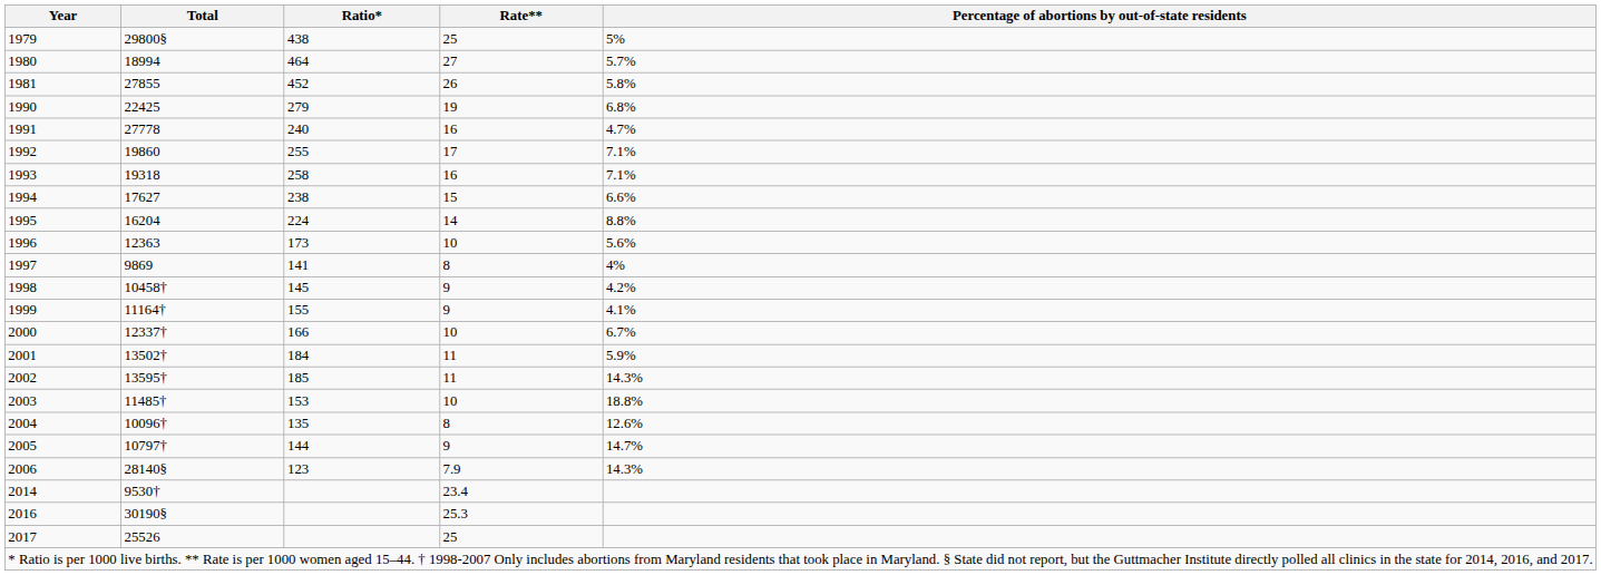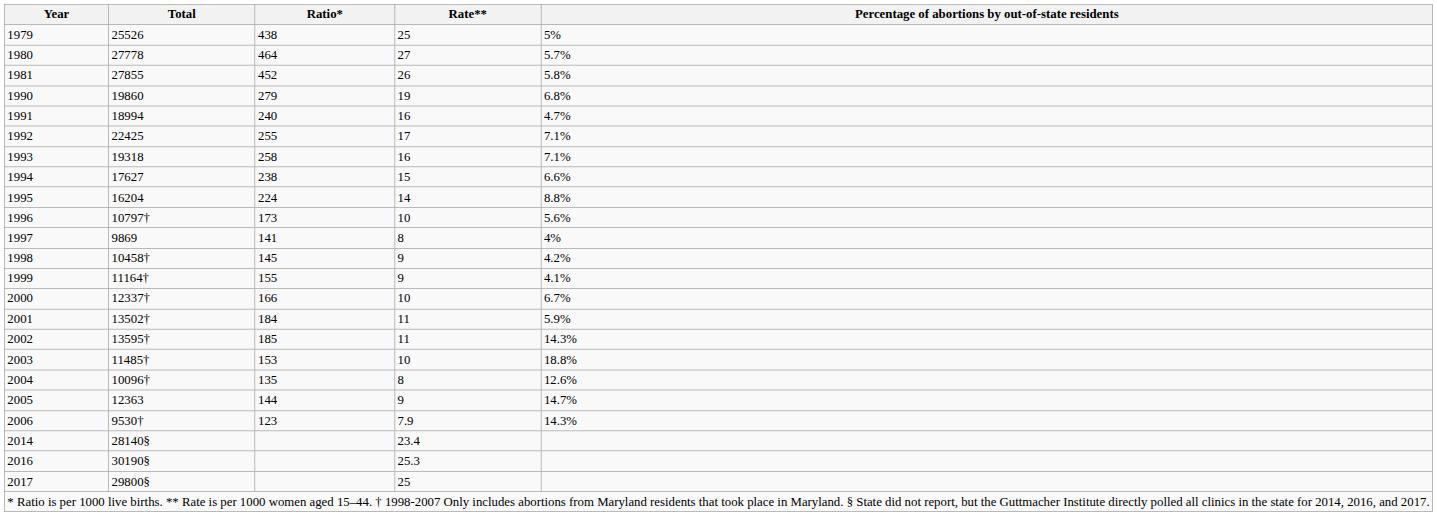 <table class="wikitable">
 <tr>
 <th>Year</th>
 <th>Total</th>
 <th>Ratio*</th>
 <th>Rate**</th>
 <th>Percentage of abortions by out-of-state residents</th>
 </tr>
 <tr>
 <td>1979</td>
-<td>29800§</td>
+<td>25526</td>
 <td>438</td>
 <td>25</td>
 <td>5%</td>
 </tr>
 <tr>
 <td>1980</td>
-<td>18994</td>
+<td>27778</td>
 <td>464</td>
 <td>27</td>
 <td>5.7%</td>
 </tr>
 <tr>
 <td>1981</td>
 <td>27855</td>
 <td>452</td>
 <td>26</td>
 <td>5.8%</td>
 </tr>
 <tr>
 <td>1990</td>
-<td>22425</td>
+<td>19860</td>
 <td>279</td>
 <td>19</td>
 <td>6.8%</td>
 </tr>
 <tr>
 <td>1991</td>
-<td>27778</td>
+<td>18994</td>
 <td>240</td>
 <td>16</td>
 <td>4.7%</td>
 </tr>
 <tr>
 <td>1992</td>
-<td>19860</td>
+<td>22425</td>
 <td>255</td>
 <td>17</td>
 <td>7.1%</td>
 </tr>
 <tr>
 <td>1993</td>
 <td>19318</td>
 <td>258</td>
 <td>16</td>
 <td>7.1%</td>
 </tr>
 <tr>
 <td>1994</td>
 <td>17627</td>
 <td>238</td>
 <td>15</td>
 <td>6.6%</td>
 </tr>
 <tr>
 <td>1995</td>
 <td>16204</td>
 <td>224</td>
 <td>14</td>
 <td>8.8%</td>
 </tr>
 <tr>
 <td>1996</td>
-<td>12363</td>
+<td>10797†</td>
 <td>173</td>
 <td>10</td>
 <td>5.6%</td>
 </tr>
 <tr>
 <td>1997</td>
 <td>9869</td>
 <td>141</td>
 <td>8</td>
 <td>4%</td>
 </tr>
 <tr>
 <td>1998</td>
 <td>10458†</td>
 <td>145</td>
 <td>9</td>
 <td>4.2%</td>
 </tr>
 <tr>
 <td>1999</td>
 <td>11164†</td>
 <td>155</td>
 <td>9</td>
 <td>4.1%</td>
 </tr>
 <tr>
 <td>2000</td>
 <td>12337†</td>
 <td>166</td>
 <td>10</td>
 <td>6.7%</td>
 </tr>
 <tr>
 <td>2001</td>
 <td>13502†</td>
 <td>184</td>
 <td>11</td>
 <td>5.9%</td>
 </tr>
 <tr>
 <td>2002</td>
 <td>13595†</td>
 <td>185</td>
 <td>11</td>
 <td>14.3%</td>
 </tr>
 <tr>
 <td>2003</td>
 <td>11485†</td>
 <td>153</td>
 <td>10</td>
 <td>18.8%</td>
 </tr>
 <tr>
 <td>2004</td>
 <td>10096†</td>
 <td>135</td>
 <td>8</td>
 <td>12.6%</td>
 </tr>
 <tr>
 <td>2005</td>
-<td>10797†</td>
+<td>12363</td>
 <td>144</td>
 <td>9</td>
 <td>14.7%</td>
 </tr>
 <tr>
 <td>2006</td>
-<td>28140§</td>
+<td>9530†</td>
 <td>123</td>
 <td>7.9</td>
 <td>14.3%</td>
 </tr>
 <tr>
 <td>2014</td>
-<td>9530†</td>
+<td>28140§</td>
 <td></td>
 <td>23.4</td>
 <td></td>
 </tr>
 <tr>
 <td>2016</td>
 <td>30190§</td>
 <td></td>
 <td>25.3</td>
 <td></td>
 </tr>
 <tr>
 <td>2017</td>
-<td>25526</td>
+<td>29800§</td>
 <td></td>
 <td>25</td>
 <td></td>
 </tr>
 <tr>
 <td colspan="11">* Ratio is per 1000 live births. ** Rate is per 1000 women aged 15–44. † 1998-2007 Only includes abortions from Maryland residents that took place in Maryland. § State did not report, but the Guttmacher Institute directly polled all clinics in the state for 2014, 2016, and 2017.</td>
 </tr>
 </table>
